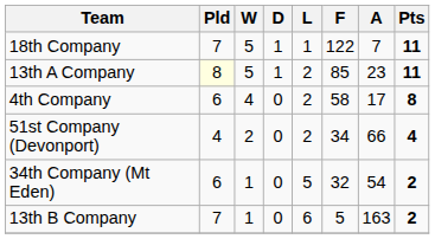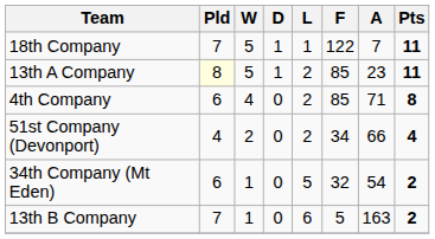 <table class="wikitable" style="text-align:center;">
 <tr>
 <th width=175>Team</th>
 <th width=20 abbr="Played">Pld</th>
 <th width=20 abbr="Won">W</th>
 <th width=20 abbr="Drawn">D</th>
 <th width=20 abbr="Lost">L</th>
 <th width=20 abbr="For">F</th>
 <th width=20 abbr="Against">A</th>
 <th width=20 abbr="Points">Pts</th>
 </tr>
 <tr>
 <td style="text-align:left;">18th Company</td>
 <td>7</td>
 <td>5</td>
 <td>1</td>
 <td>1</td>
 <td>122</td>
 <td>7</td>
 <td><strong>11</strong></td>
 </tr>
 <tr>
 <td style="text-align:left;">13th A Company</td>
 <td style="background: lightyellow;">8</td>
 <td>5</td>
 <td>1</td>
 <td>2</td>
 <td>85</td>
 <td>23</td>
 <td><strong>11</strong></td>
 </tr>
 <tr>
 <td style="text-align:left;">4th Company</td>
 <td>6</td>
 <td>4</td>
 <td>0</td>
 <td>2</td>
-<td>58</td>
-<td>17</td>
+<td>85</td>
+<td>71</td>
 <td><strong>8</strong></td>
 </tr>
 <tr>
 <td style="text-align:left;">51st Company (Devonport)</td>
 <td>4</td>
 <td>2</td>
 <td>0</td>
 <td>2</td>
 <td>34</td>
 <td>66</td>
 <td><strong>4</strong></td>
 </tr>
 <tr>
 <td style="text-align:left;">34th Company (Mt Eden)</td>
 <td>6</td>
 <td>1</td>
 <td>0</td>
 <td>5</td>
 <td>32</td>
 <td>54</td>
 <td><strong>2</strong></td>
 </tr>
 <tr>
 <td style="text-align:left;">13th B Company</td>
 <td>7</td>
 <td>1</td>
 <td>0</td>
 <td>6</td>
 <td>5</td>
 <td>163</td>
 <td><strong>2</strong></td>
 </tr>
 <tr>
 </tr>
 </table>
